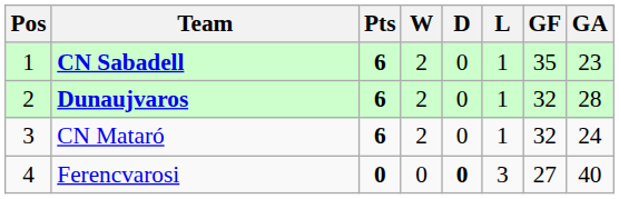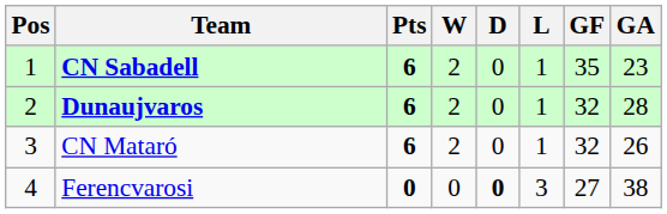 <table class="wikitable" style="text-align:center;">
 <tr>
 <th>Pos</th>
 <th width="200">Team</th>
 <th width="20">Pts</th>
 <th width="20">W</th>
 <th width="20">D</th>
 <th width="20">L</th>
 <th width="20">GF</th>
 <th width="20">GA</th>
 </tr>
 <tr align="center" bgcolor="ccffcc">
 <td>1</td>
 <td align="left"><strong> <a href='#'>CN Sabadell</a></strong></td>
 <td><strong>6</strong></td>
 <td>2</td>
 <td>0</td>
 <td>1</td>
 <td>35</td>
 <td>23</td>
 </tr>
 <tr align="center" bgcolor="ccffcc">
 <td>2</td>
 <td align="left"><strong> <a href='#'>Dunaujvaros</a></strong></td>
 <td><strong>6</strong></td>
 <td>2</td>
 <td>0</td>
 <td>1</td>
 <td>32</td>
 <td>28</td>
 </tr>
 <tr align="center">
 <td>3</td>
 <td align="left"> <a href='#'>CN Mataró</a></td>
 <td><strong>6</strong></td>
 <td>2</td>
 <td>0</td>
 <td>1</td>
 <td>32</td>
-<td>24</td>
+<td>26</td>
 </tr>
 <tr align="center">
 <td>4</td>
 <td align="left"><strong></strong> <a href='#'>Ferencvarosi</a></td>
 <td><strong>0</strong></td>
 <td>0</td>
 <td><strong>0</strong></td>
 <td>3</td>
 <td>27</td>
-<td>40</td>
+<td>38</td>
 </tr>
 </table>
